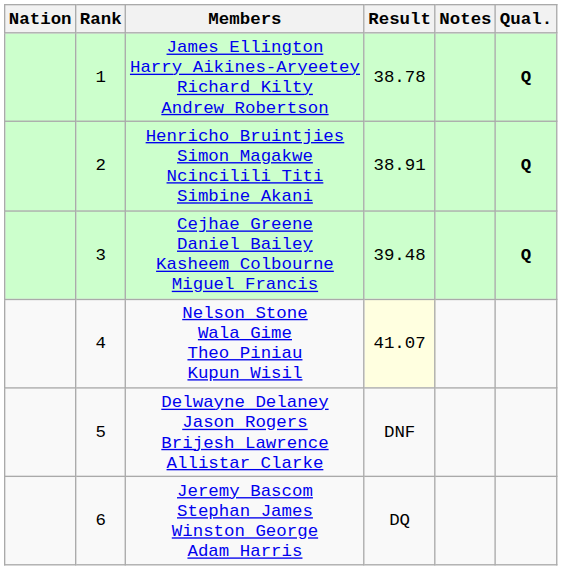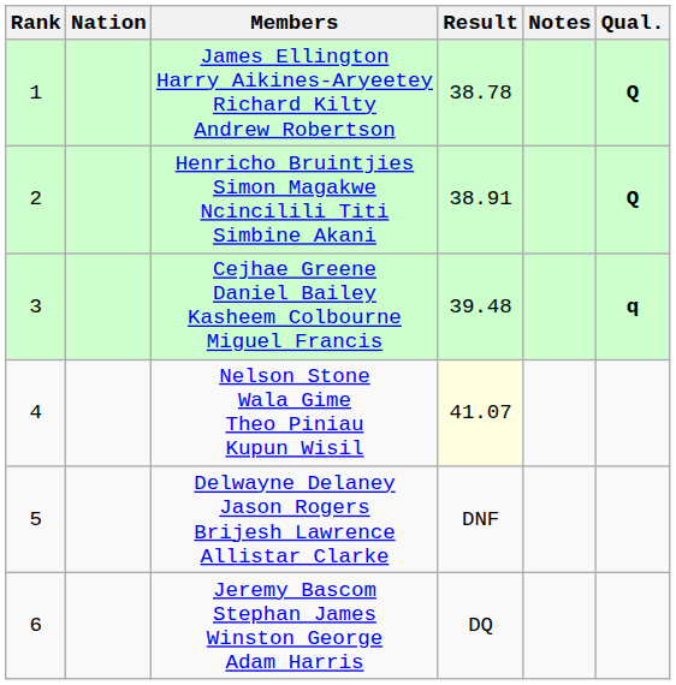 <table class="wikitable" style="text-align:center">
 <tr>
+<th>Rank</th>
 <th>Nation</th>
-<th>Rank</th>
 <th>Members</th>
 <th>Result</th>
 <th>Notes</th>
 <th>Qual.</th>
 </tr>
 <tr bgcolor=ccffcc>
+<td>1</td>
 <td align="left"></td>
-<td>1</td>
 <td><a href='#'>James Ellington</a><br><a href='#'>Harry Aikines-Aryeetey</a><br><a href='#'>Richard Kilty</a><br><a href='#'>Andrew Robertson</a></td>
 <td>38.78</td>
 <td></td>
 <td><strong>Q</strong></td>
 </tr>
 <tr bgcolor=ccffcc>
+<td>2</td>
 <td align="left"></td>
-<td>2</td>
 <td><a href='#'>Henricho Bruintjies</a><br><a href='#'>Simon Magakwe</a><br><a href='#'>Ncincilili Titi</a><br><a href='#'>Simbine Akani</a></td>
 <td>38.91</td>
 <td></td>
 <td><strong>Q</strong></td>
 </tr>
 <tr bgcolor=ccffcc>
+<td>3</td>
 <td align="left"></td>
-<td>3</td>
 <td><a href='#'>Cejhae Greene</a><br><a href='#'>Daniel Bailey</a><br><a href='#'>Kasheem Colbourne</a><br><a href='#'>Miguel Francis</a></td>
 <td>39.48</td>
 <td></td>
-<td><strong>Q</strong></td>
+<td><strong>q</strong></td>
 </tr>
 <tr>
+<td>4</td>
 <td align="left"></td>
-<td>4</td>
 <td><a href='#'>Nelson Stone</a><br><a href='#'>Wala Gime</a><br><a href='#'>Theo Piniau</a><br><a href='#'>Kupun Wisil</a></td>
 <td style="background: lightyellow;">41.07</td>
 <td></td>
 <td></td>
 </tr>
 <tr>
+<td>5</td>
 <td align="left"></td>
-<td>5</td>
 <td><a href='#'>Delwayne Delaney</a><br><a href='#'>Jason Rogers</a><br><a href='#'>Brijesh Lawrence</a><br><a href='#'>Allistar Clarke</a></td>
 <td>DNF</td>
 <td></td>
 <td></td>
 </tr>
 <tr>
+<td>6</td>
 <td align="left"></td>
-<td>6</td>
 <td><a href='#'>Jeremy Bascom</a><br><a href='#'>Stephan James</a><br><a href='#'>Winston George</a><br><a href='#'>Adam Harris</a></td>
 <td>DQ</td>
 <td></td>
 <td></td>
 </tr>
 </table>
